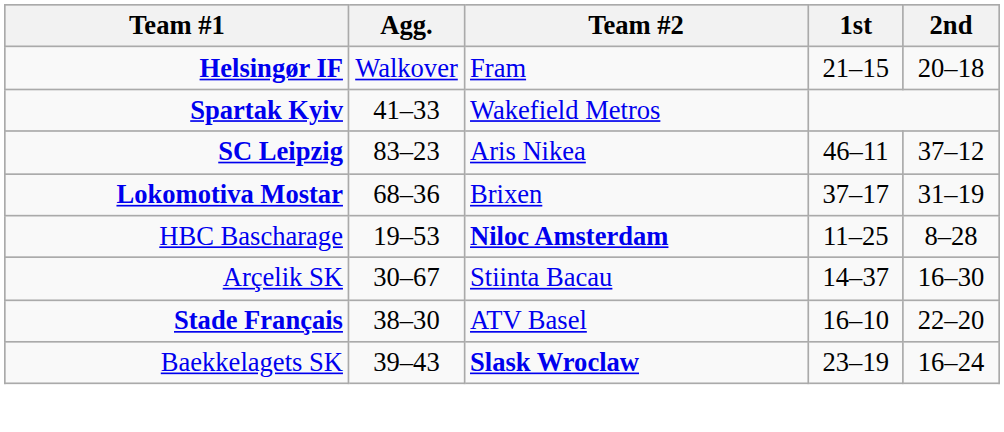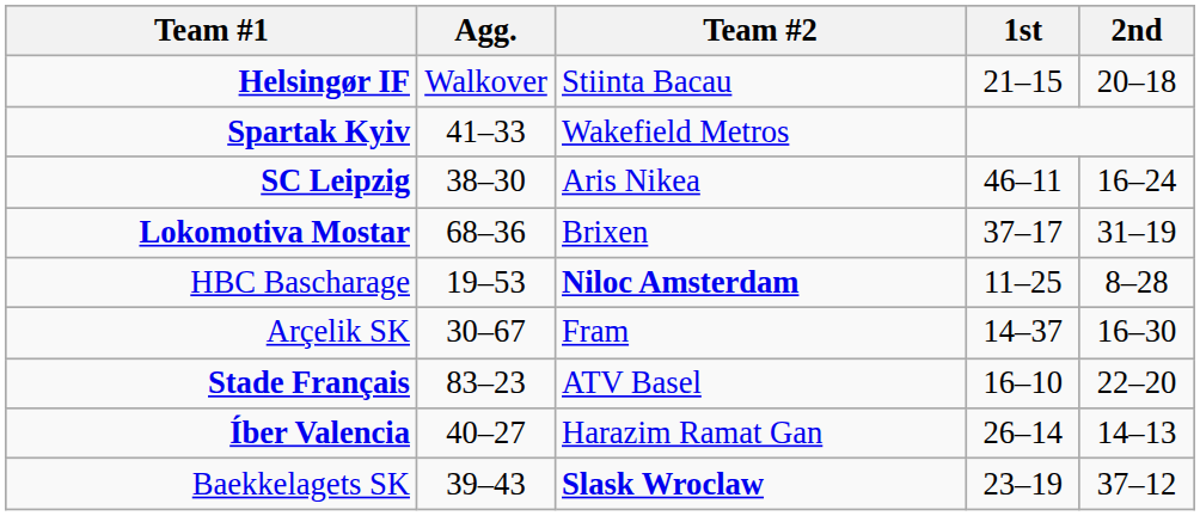 <table class=wikitable style="text-align:center">
 <tr>
 <th width=200>Team #1</th>
 <th width=50>Agg.</th>
 <th width=200>Team #2</th>
 <th width=50>1st</th>
 <th width=50>2nd</th>
 </tr>
 <tr>
 <td align=right><strong><a href='#'>Helsingør IF</a></strong> </td>
 <td><a href='#'>Walkover</a></td>
-<td align=left> <a href='#'>Fram</a></td>
+<td align=left> <a href='#'>Stiinta Bacau</a></td>
 <td align=center>21–15</td>
 <td align=center>20–18</td>
 </tr>
 <tr>
 <td align=right><strong><a href='#'>Spartak Kyiv</a></strong> </td>
 <td>41–33</td>
 <td align=left> <a href='#'>Wakefield Metros</a></td>
 <td align=center rowspan=1 colspan=2></td>
 </tr>
 <tr>
 <td align=right><strong><a href='#'>SC Leipzig</a></strong> </td>
-<td>83–23</td>
+<td>38–30</td>
 <td align=left> <a href='#'>Aris Nikea</a></td>
 <td align=center>46–11</td>
-<td align=center>37–12</td>
+<td align=center>16–24</td>
 </tr>
 <tr>
 <td align=right><strong><a href='#'>Lokomotiva Mostar</a></strong> </td>
 <td>68–36</td>
 <td align=left> <a href='#'>Brixen</a></td>
 <td align=center>37–17</td>
 <td align=center>31–19</td>
 </tr>
 <tr>
 <td align=right><a href='#'>HBC Bascharage</a> </td>
 <td>19–53</td>
 <td align=left> <strong><a href='#'>Niloc Amsterdam</a></strong></td>
 <td align=center>11–25</td>
 <td align=center>8–28</td>
 </tr>
 <tr>
 <td align=right><a href='#'>Arçelik SK</a> </td>
 <td>30–67</td>
-<td align=left> <a href='#'>Stiinta Bacau</a></td>
+<td align=left> <a href='#'>Fram</a></td>
 <td align=center>14–37</td>
 <td align=center>16–30</td>
 </tr>
 <tr>
 <td align=right><strong><a href='#'>Stade Français</a></strong> </td>
-<td>38–30</td>
+<td>83–23</td>
 <td align=left> <a href='#'>ATV Basel</a></td>
 <td align=center>16–10</td>
 <td align=center>22–20</td>
+</tr>
+<tr>
+<td align=right><strong><a href='#'>Íber Valencia</a></strong> </td>
+<td>40–27</td>
+<td align=left> <a href='#'>Harazim Ramat Gan</a></td>
+<td align=center>26–14</td>
+<td align=center>14–13</td>
 </tr>
 <tr>
 <td align=right><a href='#'>Baekkelagets SK</a> </td>
 <td>39–43</td>
 <td align=left> <strong><a href='#'>Slask Wroclaw</a></strong></td>
 <td align=center>23–19</td>
-<td align=center>16–24</td>
+<td align=center>37–12</td>
 </tr>
 </table>
